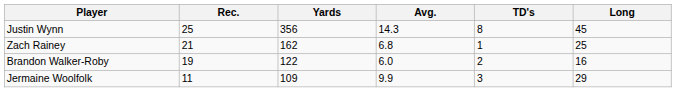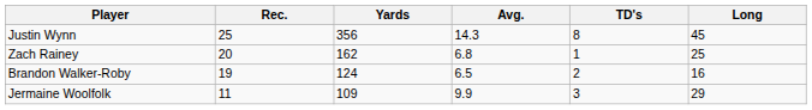 <table class="wikitable sortable">
 <tr>
 <th bgcolor="#DDDDFF" width="16%">Player</th>
 <th bgcolor="#DDDDFF" width="9%">Rec.</th>
 <th bgcolor="#DDDDFF" width="9%">Yards</th>
 <th bgcolor="#DDDDFF" width="9%">Avg.</th>
 <th bgcolor="#DDDDFF" width="9%">TD's</th>
 <th bgcolor="#DDDDFF" width="9%">Long</th>
 </tr>
 <tr>
 <td>Justin Wynn</td>
 <td>25</td>
 <td>356</td>
 <td>14.3</td>
 <td>8</td>
 <td>45</td>
 </tr>
 <tr>
 <td>Zach Rainey</td>
-<td>21</td>
+<td>20</td>
 <td>162</td>
 <td>6.8</td>
 <td>1</td>
 <td>25</td>
 </tr>
 <tr>
 <td>Brandon Walker-Roby</td>
 <td>19</td>
-<td>122</td>
-<td>6.0</td>
+<td>124</td>
+<td>6.5</td>
 <td>2</td>
 <td>16</td>
 </tr>
 <tr>
 <td>Jermaine Woolfolk</td>
 <td>11</td>
 <td>109</td>
 <td>9.9</td>
 <td>3</td>
 <td>29</td>
 </tr>
 </table>
